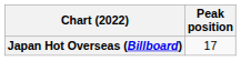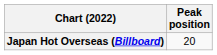 <table class="wikitable sortable plainrowheaders" style="text-align:center">
 <tr>
 <th scope="col">Chart (2022)</th>
 <th scope="col">Peak<br>position</th>
 </tr>
 <tr>
 <th scope="row">Japan Hot Overseas (<em><a href='#'>Billboard</a></em>)</th>
-<td>17</td>
+<td>20</td>
 </tr>
 </table>
